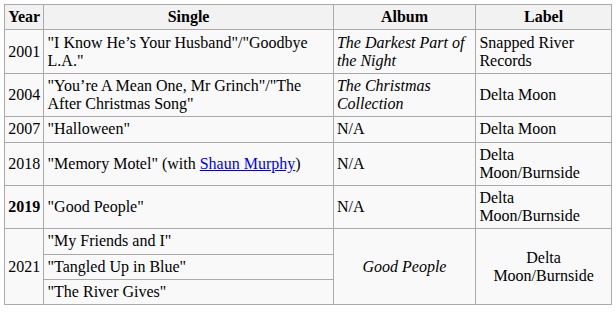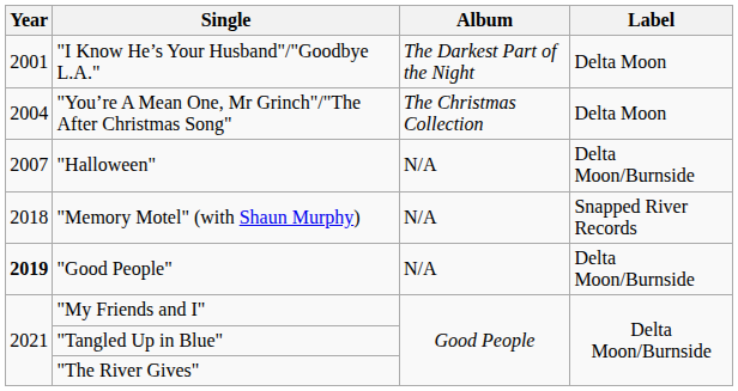 <table class="wikitable "style=text-align:center;>
 <tr>
 <th>Year</th>
 <th>Single</th>
 <th>Album</th>
 <th>Label</th>
 </tr>
 <tr>
 <td rowspan="1">2001</td>
 <td align=left>"I Know He’s Your Husband"/"Goodbye L.A."</td>
 <td align=left><em>The Darkest Part of the Night</em></td>
-<td align=left>Snapped River Records</td>
+<td align=left>Delta Moon</td>
 </tr>
 <tr>
 <td rowspan="1">2004</td>
 <td align=left>"You’re A Mean One, Mr Grinch"/"The After Christmas Song"</td>
 <td align=left><em>The Christmas Collection</em></td>
 <td align=left>Delta Moon</td>
 </tr>
 <tr>
 <td rowspan="1">2007</td>
 <td align=left>"Halloween"</td>
 <td align=left>N/A</td>
-<td align=left>Delta Moon</td>
+<td align=left>Delta Moon/Burnside</td>
 </tr>
 <tr>
 <td rowspan="1">2018</td>
 <td align=left>"Memory Motel" (with <a href='#'>Shaun Murphy</a>)</td>
 <td align=left>N/A</td>
-<td align=left>Delta Moon/Burnside</td>
+<td align=left>Snapped River Records</td>
 </tr>
 <tr>
 <td rowspan="1"><strong>2019</strong></td>
 <td align=left>"Good People"</td>
 <td align=left>N/A</td>
 <td align=left>Delta Moon/Burnside</td>
 </tr>
 <tr>
 <td rowspan="3">2021</td>
 <td align=left>"My Friends and I"</td>
 <td rowspan="3"><em>Good People</em></td>
 <td rowspan="3">Delta Moon/Burnside</td>
 </tr>
 <tr>
 <td align=left>"Tangled Up in Blue"</td>
 </tr>
 <tr>
 <td align=left>"The River Gives"</td>
 </tr>
 <tr>
 </tr>
 </table>
